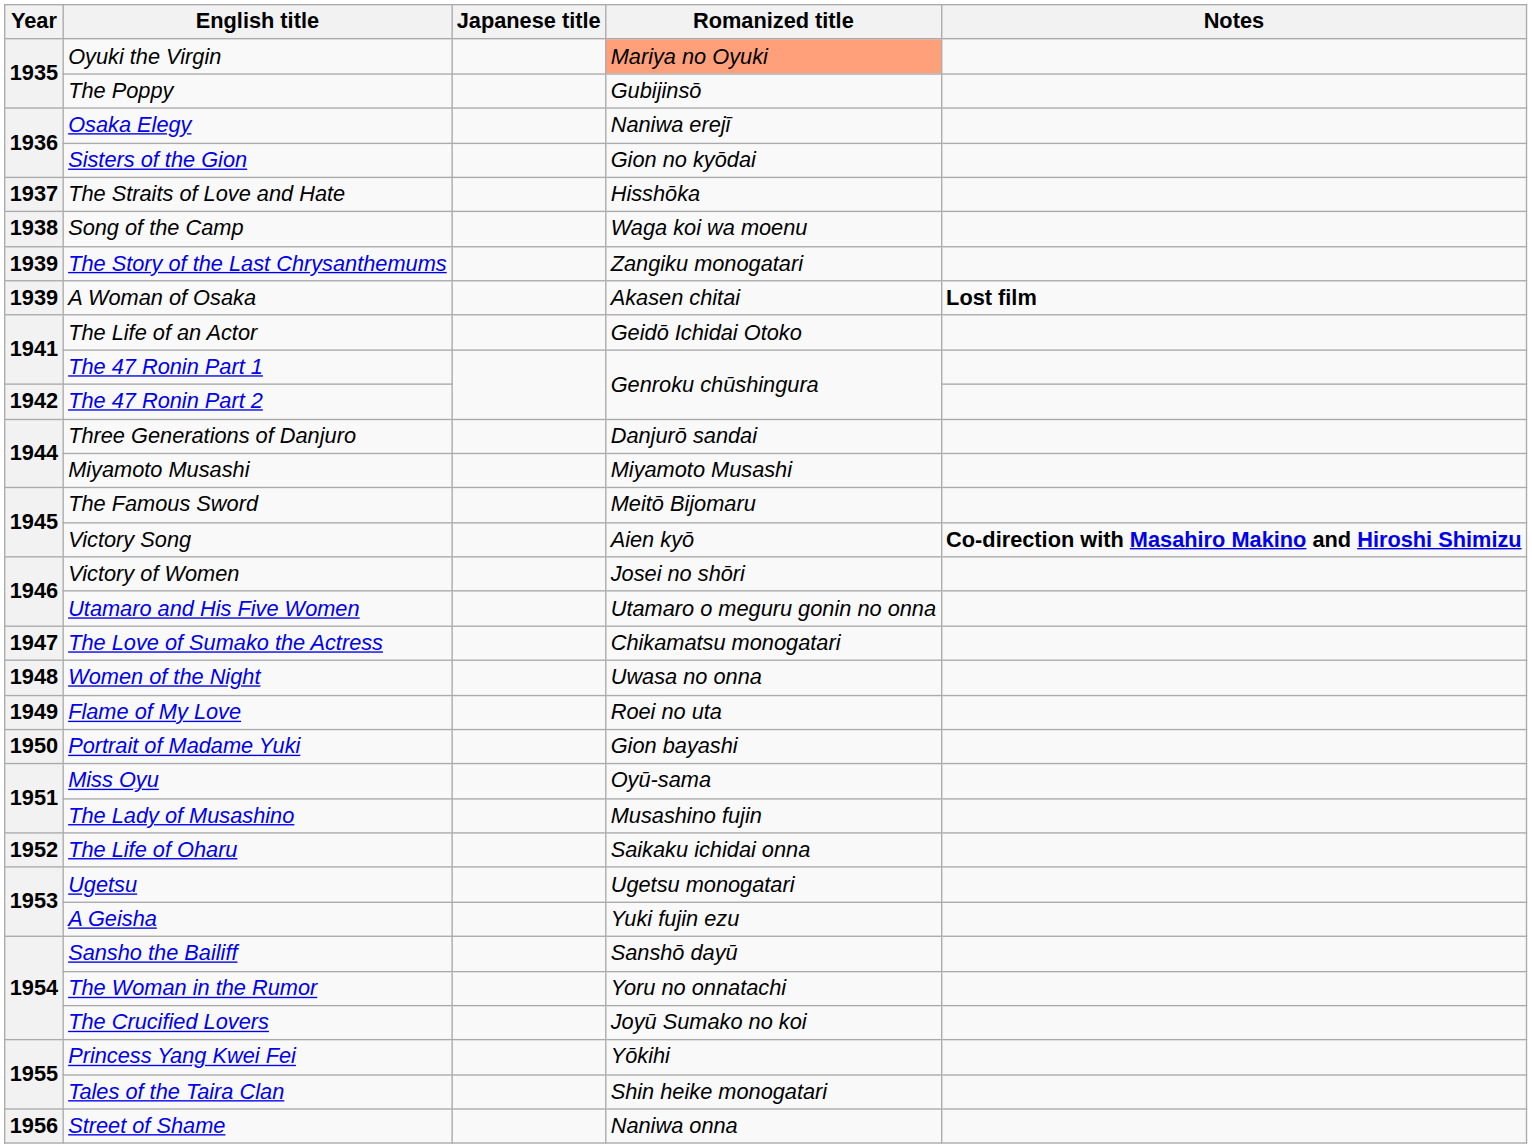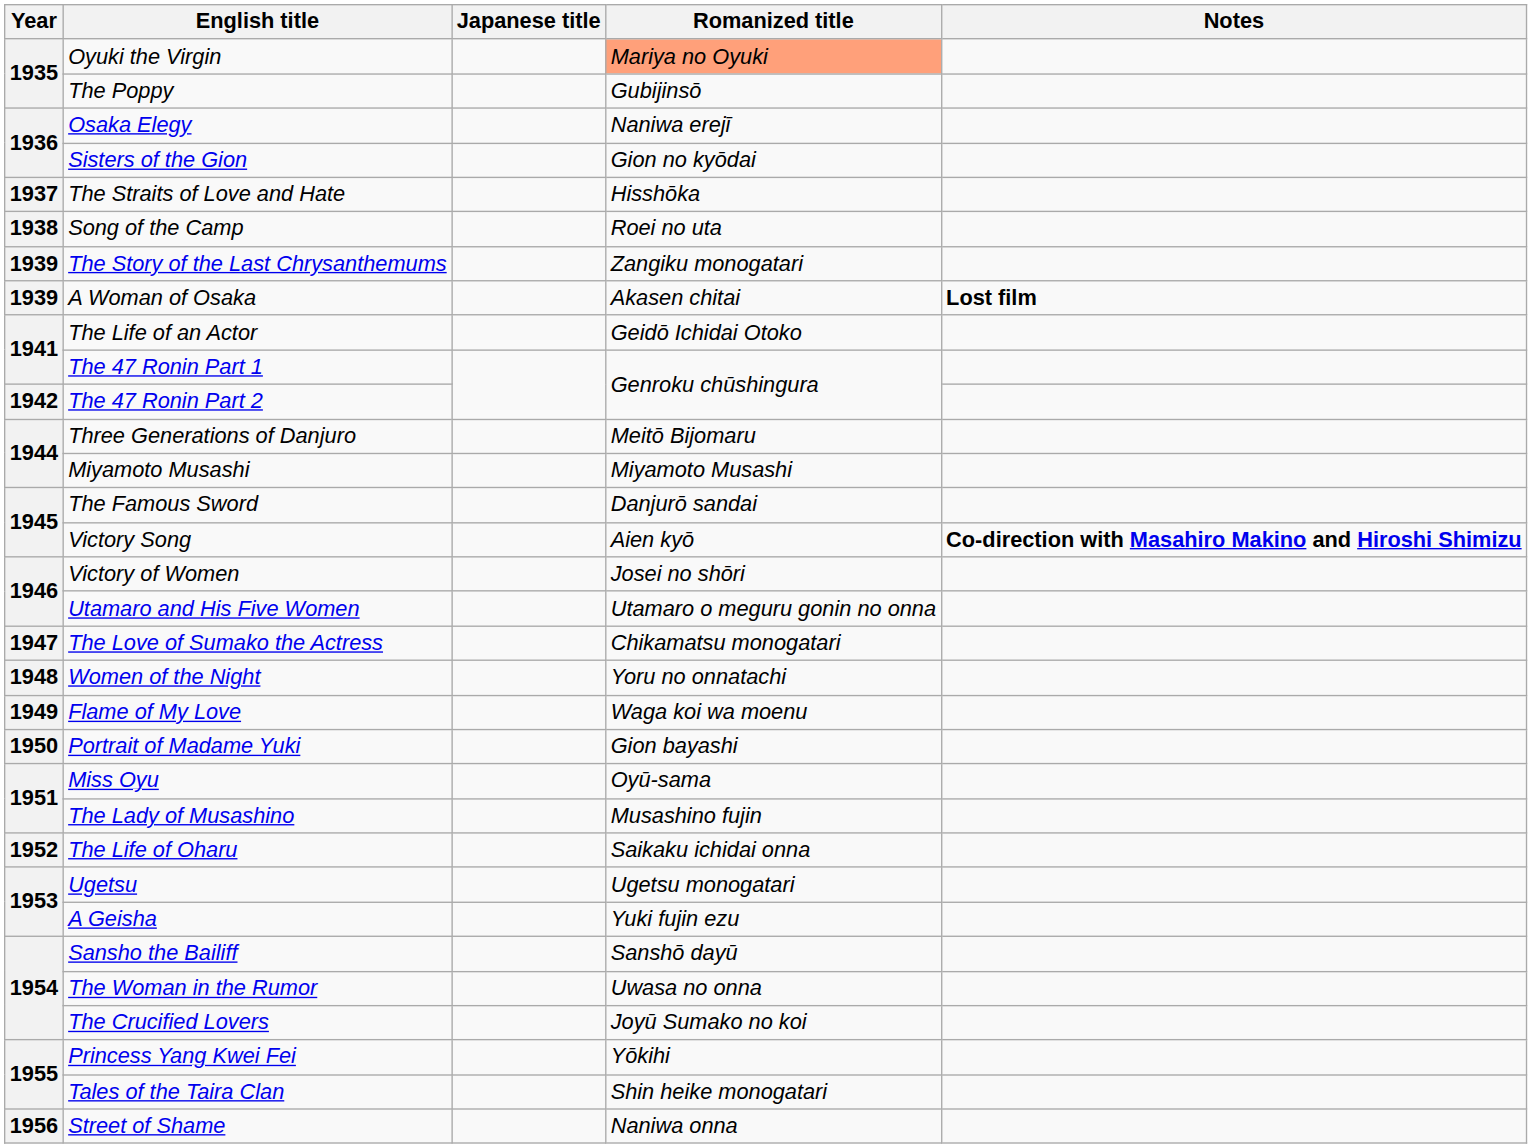 <table class="wikitable sortable plainrowheaders" |>
 <tr>
 <th scope="col">Year</th>
 <th scope="col">English title</th>
 <th scope="col">Japanese title</th>
 <th scope="col">Romanized title</th>
 <th scope="col">Notes</th>
 </tr>
 <tr>
 <th rowspan=2 scope="row" align="center">1935</th>
 <td><em>Oyuki the Virgin</em></td>
 <td></td>
 <td style="background: lightsalmon;"><em>Mariya no Oyuki</em></td>
 <td></td>
 </tr>
 <tr>
 <td><em>The Poppy</em></td>
 <td></td>
 <td><em>Gubijinsō</em></td>
 <td></td>
 </tr>
 <tr>
 <th rowspan=2 scope="row" align="center">1936</th>
 <td><em><a href='#'>Osaka Elegy</a></em></td>
 <td></td>
 <td><em>Naniwa erejī</em></td>
 <td></td>
 </tr>
 <tr>
 <td><em><a href='#'>Sisters of the Gion</a></em></td>
 <td></td>
 <td><em>Gion no kyōdai</em></td>
 <td></td>
 </tr>
 <tr>
 <th scope="row" align="center">1937</th>
 <td><em>The Straits of Love and Hate</em></td>
 <td></td>
 <td><em>Hisshōka</em></td>
 <td></td>
 </tr>
 <tr>
 <th scope="row" align="center">1938</th>
 <td><em>Song of the Camp</em></td>
 <td></td>
-<td><em>Waga koi wa moenu</em></td>
+<td><em>Roei no uta</em></td>
 <td></td>
 </tr>
 <tr>
 <th scope="row" align="center">1939</th>
 <td><em><a href='#'>The Story of the Last Chrysanthemums</a></em></td>
 <td></td>
 <td><em>Zangiku monogatari</em></td>
 <td></td>
 </tr>
 <tr>
 <th scope="row" align="center">1939</th>
 <td><em>A Woman of Osaka</em></td>
 <td></td>
 <td><em>Akasen chitai</em></td>
 <td><strong>Lost film</strong></td>
 </tr>
 <tr>
 <th rowspan=2 scope="row" align="center">1941</th>
 <td><em>The Life of an Actor</em></td>
 <td></td>
 <td><em>Geidō Ichidai Otoko</em></td>
 <td></td>
 </tr>
 <tr>
 <td><em><a href='#'>The 47 Ronin Part 1</a></em></td>
 <td rowspan=2></td>
 <td rowspan=2><em>Genroku chūshingura</em></td>
 <td></td>
 </tr>
 <tr>
 <th scope="row" align="center">1942</th>
 <td><em><a href='#'>The 47 Ronin Part 2</a></em></td>
 <td></td>
 </tr>
 <tr>
 <th rowspan=2 scope="row" align="center">1944</th>
 <td><em>Three Generations of Danjuro</em></td>
 <td></td>
-<td><em>Danjurō sandai</em></td>
+<td><em>Meitō Bijomaru</em></td>
 <td></td>
 </tr>
 <tr>
 <td><em>Miyamoto Musashi</em></td>
 <td></td>
 <td><em>Miyamoto Musashi</em></td>
 <td></td>
 </tr>
 <tr>
 <th rowspan=2 scope="row" align="center">1945</th>
 <td><em>The Famous Sword</em></td>
 <td></td>
-<td><em>Meitō Bijomaru</em></td>
+<td><em>Danjurō sandai</em></td>
 <td></td>
 </tr>
 <tr>
 <td><em>Victory Song</em></td>
 <td></td>
 <td><em>Aien kyō</em></td>
 <td><strong>Co-direction with <a href='#'>Masahiro Makino</a> and <a href='#'>Hiroshi Shimizu</a></strong></td>
 </tr>
 <tr>
 <th rowspan=2 scope="row" align="center">1946</th>
 <td><em>Victory of Women</em></td>
 <td></td>
 <td><em>Josei no shōri</em></td>
 <td></td>
 </tr>
 <tr>
 <td><em><a href='#'>Utamaro and His Five Women</a></em></td>
 <td></td>
 <td><em>Utamaro o meguru gonin no onna</em></td>
 <td></td>
 </tr>
 <tr>
 <th scope="row" align="center">1947</th>
 <td><em><a href='#'>The Love of Sumako the Actress</a></em></td>
 <td></td>
 <td><em>Chikamatsu monogatari</em></td>
 <td></td>
 </tr>
 <tr>
 <th scope="row" align="center">1948</th>
 <td><em><a href='#'>Women of the Night</a></em></td>
 <td></td>
-<td><em>Uwasa no onna</em></td>
+<td><em>Yoru no onnatachi</em></td>
 <td></td>
 </tr>
 <tr>
 <th scope="row" align="center">1949</th>
 <td><em><a href='#'>Flame of My Love</a></em></td>
 <td></td>
-<td><em>Roei no uta</em></td>
+<td><em>Waga koi wa moenu</em></td>
 <td></td>
 </tr>
 <tr>
 <th scope="row" align="center">1950</th>
 <td><em><a href='#'>Portrait of Madame Yuki</a></em></td>
 <td></td>
 <td><em>Gion bayashi</em></td>
 <td></td>
 </tr>
 <tr>
 <th rowspan=2 scope="row" align="center">1951</th>
 <td><em><a href='#'>Miss Oyu</a></em></td>
 <td></td>
 <td><em>Oyū-sama</em></td>
 <td></td>
 </tr>
 <tr>
 <td><em><a href='#'>The Lady of Musashino</a></em></td>
 <td></td>
 <td><em>Musashino fujin</em></td>
 <td></td>
 </tr>
 <tr>
 <th scope="row" align="center">1952</th>
 <td><em><a href='#'>The Life of Oharu</a></em></td>
 <td></td>
 <td><em>Saikaku ichidai onna</em></td>
 <td></td>
 </tr>
 <tr>
 <th rowspan=2 scope="row" align="center">1953</th>
 <td><em><a href='#'>Ugetsu</a></em></td>
 <td></td>
 <td><em>Ugetsu monogatari</em></td>
 <td></td>
 </tr>
 <tr>
 <td><em><a href='#'>A Geisha</a></em></td>
 <td></td>
 <td><em>Yuki fujin ezu</em></td>
 <td></td>
 </tr>
 <tr>
 <th rowspan=3 scope="row" align="center">1954</th>
 <td><em><a href='#'>Sansho the Bailiff</a></em></td>
 <td></td>
 <td><em>Sanshō dayū</em></td>
 <td></td>
 </tr>
 <tr>
 <td><em><a href='#'>The Woman in the Rumor</a></em></td>
 <td></td>
-<td><em>Yoru no onnatachi</em></td>
+<td><em>Uwasa no onna</em></td>
 <td></td>
 </tr>
 <tr>
 <td><em><a href='#'>The Crucified Lovers</a></em></td>
 <td></td>
 <td><em>Joyū Sumako no koi</em></td>
 <td></td>
 </tr>
 <tr>
 <th rowspan=2 scope="row" align="center">1955</th>
 <td><em><a href='#'>Princess Yang Kwei Fei</a></em></td>
 <td></td>
 <td><em>Yōkihi</em></td>
 <td></td>
 </tr>
 <tr>
 <td><em><a href='#'>Tales of the Taira Clan</a></em></td>
 <td></td>
 <td><em>Shin heike monogatari</em></td>
 <td></td>
 </tr>
 <tr>
 <th scope="row" align="center">1956</th>
 <td><em><a href='#'>Street of Shame</a></em></td>
 <td></td>
 <td><em>Naniwa onna</em></td>
 <td></td>
 </tr>
 </table>
